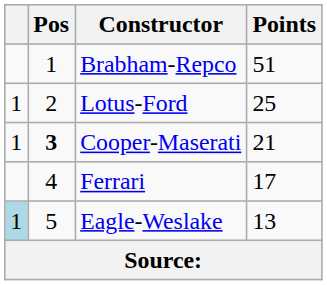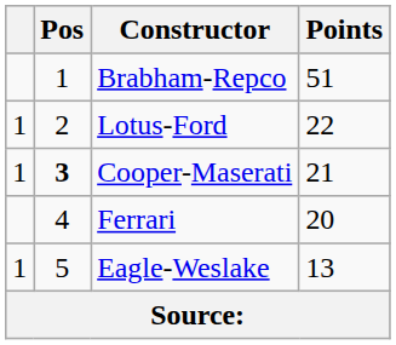 <table class="wikitable" style="font-size: 95%;">
 <tr>
 <th></th>
 <th>Pos</th>
 <th>Constructor</th>
 <th>Points</th>
 </tr>
 <tr>
 <td align="left"></td>
 <td align="center">1</td>
 <td> <a href='#'>Brabham</a>-<a href='#'>Repco</a></td>
 <td align="left">51</td>
 </tr>
 <tr>
 <td align="left"> 1</td>
 <td align="center">2</td>
 <td> <a href='#'>Lotus</a>-<a href='#'>Ford</a></td>
-<td align="left">25</td>
+<td align="left">22</td>
 </tr>
 <tr>
 <td align="left"> 1</td>
 <td align="center"><strong>3</strong></td>
 <td> <a href='#'>Cooper</a>-<a href='#'>Maserati</a></td>
 <td align="left">21</td>
 </tr>
 <tr>
 <td align="left"></td>
 <td align="center">4</td>
 <td> <a href='#'>Ferrari</a></td>
-<td align="left">17</td>
+<td align="left">20</td>
 </tr>
 <tr>
-<td align="left" style="background: lightblue;"> 1</td>
+<td align="left"> 1</td>
 <td align="center">5</td>
 <td> <a href='#'>Eagle</a>-<a href='#'>Weslake</a></td>
 <td align="left">13</td>
 </tr>
 <tr>
 <th colspan=4>Source: </th>
 </tr>
 </table>
